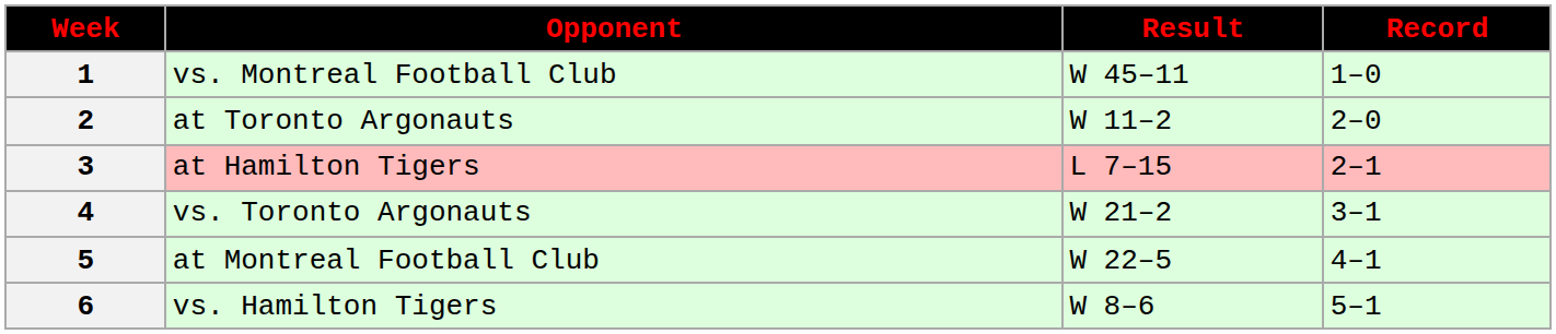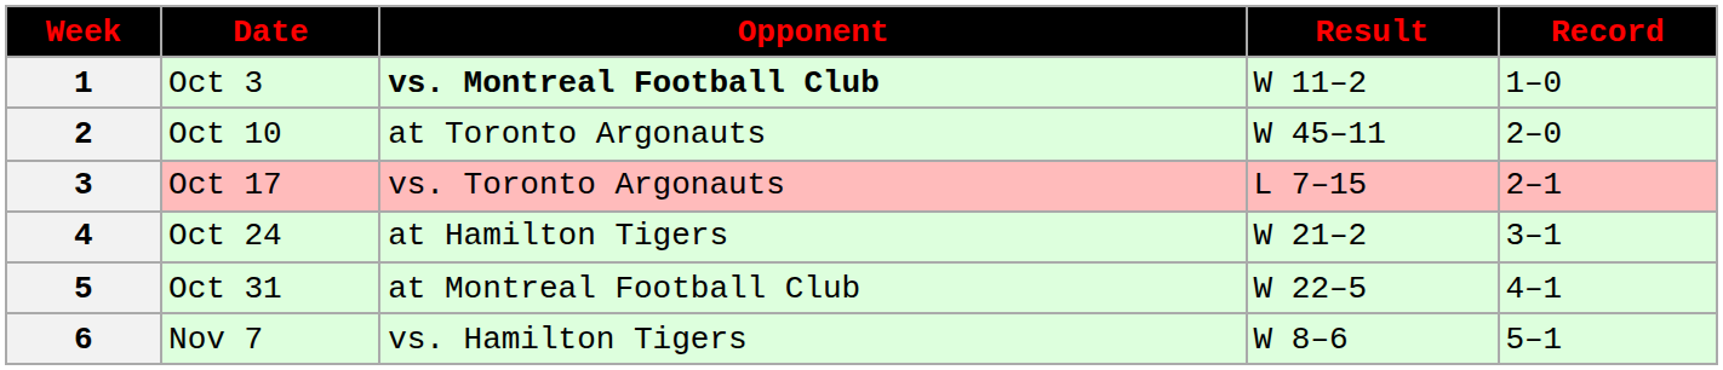 <table class="wikitable" width="80%">
 <tr align="center"  style="background:black;color:red;">
 <td><strong>Week</strong></td>
+<td><strong>Date</strong></td>
 <td><strong>Opponent</strong></td>
 <td><strong>Result</strong></td>
 <td><strong>Record</strong></td>
 </tr>
 <tr style="background:#ddffdd">
 <th>1</th>
-<td>vs. Montreal Football Club</td>
-<td>W 45–11</td>
+<td>Oct 3</td>
+<td><strong>vs. Montreal Football Club</strong></td>
+<td>W 11–2</td>
 <td>1–0</td>
 </tr>
 <tr style="background:#ddffdd">
 <th>2</th>
+<td>Oct 10</td>
 <td>at Toronto Argonauts</td>
-<td>W 11–2</td>
+<td>W 45–11</td>
 <td>2–0</td>
 </tr>
 <tr style="background:#ffbbbb">
 <th>3</th>
-<td>at Hamilton Tigers</td>
+<td>Oct 17</td>
+<td>vs. Toronto Argonauts</td>
 <td>L 7–15</td>
 <td>2–1</td>
 </tr>
 <tr style="background:#ddffdd">
 <th>4</th>
-<td>vs. Toronto Argonauts</td>
+<td>Oct 24</td>
+<td>at Hamilton Tigers</td>
 <td>W 21–2</td>
 <td>3–1</td>
 </tr>
 <tr style="background:#ddffdd">
 <th>5</th>
+<td>Oct 31</td>
 <td>at Montreal Football Club</td>
 <td>W 22–5</td>
 <td>4–1</td>
 </tr>
 <tr style="background:#ddffdd">
 <th>6</th>
+<td>Nov 7</td>
 <td>vs. Hamilton Tigers</td>
 <td>W 8–6</td>
 <td>5–1</td>
 </tr>
 </table>
